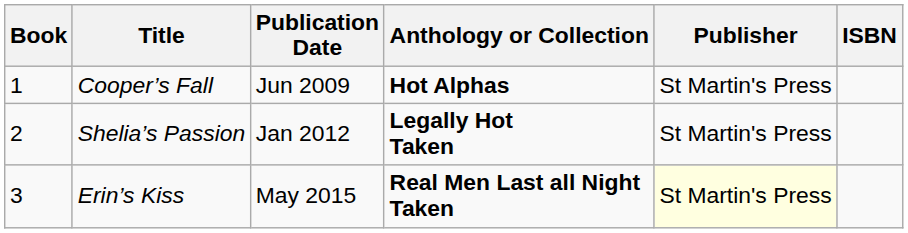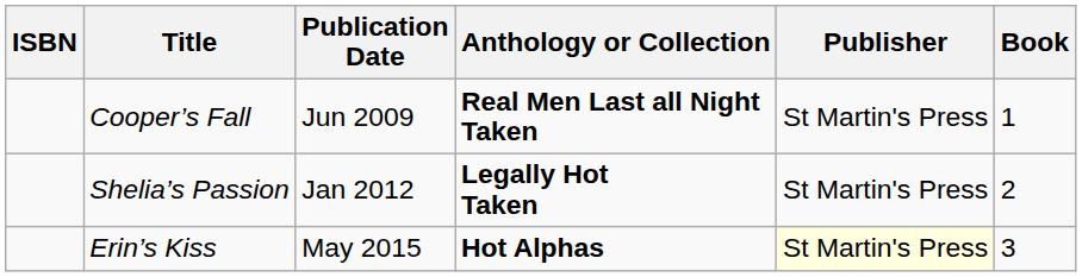 <table class="wikitable">
 <tr>
-<th>Book<br></th>
+<th>ISBN</th>
 <th>Title</th>
 <th>Publication<br>Date</th>
 <th>Anthology or Collection</th>
 <th>Publisher</th>
-<th>ISBN</th>
+<th>Book<br></th>
 </tr>
 <tr>
-<td>1</td>
+<td></td>
 <td><em>Cooper’s Fall</em></td>
 <td>Jun 2009</td>
-<td><strong>Hot Alphas</strong></td>
+<td><strong>Real Men Last all Night</strong><br><strong>Taken</strong></td>
 <td>St Martin's Press</td>
-<td></td>
+<td>1</td>
 </tr>
 <tr>
-<td>2</td>
+<td></td>
 <td><em>Shelia’s Passion</em></td>
 <td>Jan 2012</td>
 <td><strong>Legally Hot</strong><br><strong>Taken</strong></td>
 <td>St Martin's Press</td>
-<td></td>
+<td>2</td>
 </tr>
 <tr>
-<td>3</td>
+<td></td>
 <td><em>Erin’s Kiss</em></td>
 <td>May 2015</td>
-<td><strong>Real Men Last all Night</strong><br><strong>Taken</strong></td>
+<td><strong>Hot Alphas</strong></td>
 <td style="background: lightyellow;">St Martin's Press</td>
-<td></td>
+<td>3</td>
 </tr>
 </table>
